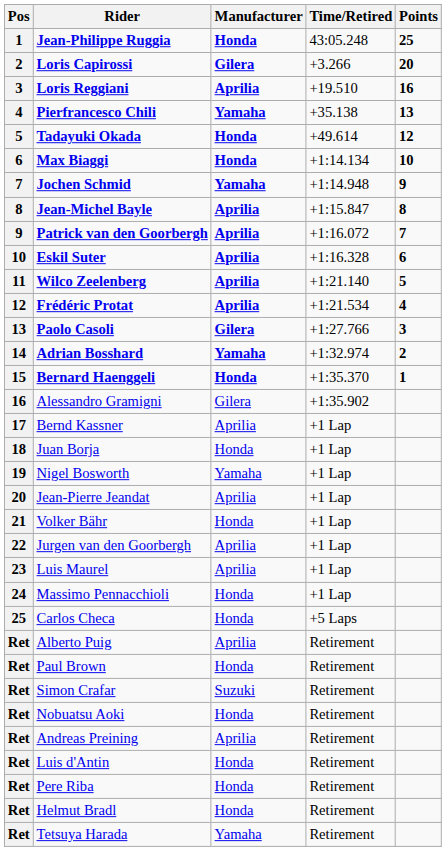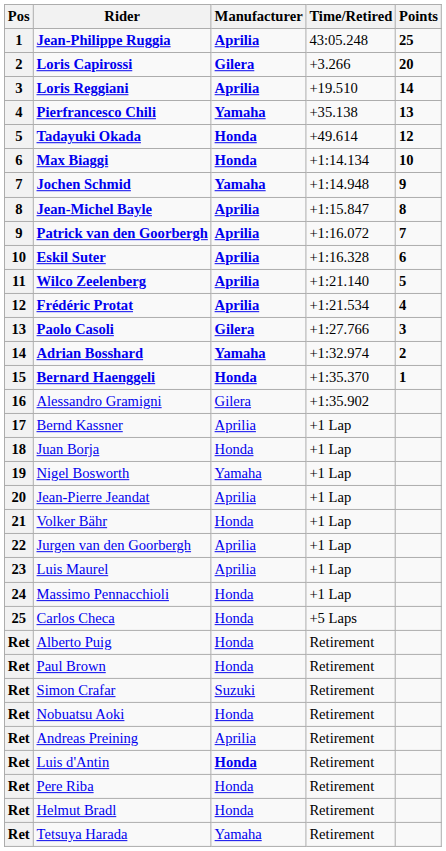 <table class="wikitable" style="font-size: 95%;">
 <tr>
 <th>Pos</th>
 <th>Rider</th>
 <th>Manufacturer</th>
 <th>Time/Retired</th>
 <th>Points</th>
 </tr>
 <tr>
 <th>1</th>
 <td> <strong><a href='#'>Jean-Philippe Ruggia</a></strong></td>
-<td><strong><a href='#'>Honda</a></strong></td>
+<td><strong><a href='#'>Aprilia</a></strong></td>
 <td>43:05.248</td>
 <td><strong>25</strong></td>
 </tr>
 <tr>
 <th>2</th>
 <td> <strong><a href='#'>Loris Capirossi</a></strong></td>
 <td><strong><a href='#'>Gilera</a></strong></td>
 <td>+3.266</td>
 <td><strong>20</strong></td>
 </tr>
 <tr>
 <th>3</th>
 <td> <strong><a href='#'>Loris Reggiani</a></strong></td>
 <td><strong><a href='#'>Aprilia</a></strong></td>
 <td>+19.510</td>
-<td><strong>16</strong></td>
+<td><strong>14</strong></td>
 </tr>
 <tr>
 <th>4</th>
 <td> <strong><a href='#'>Pierfrancesco Chili</a></strong></td>
 <td><strong><a href='#'>Yamaha</a></strong></td>
 <td>+35.138</td>
 <td><strong>13</strong></td>
 </tr>
 <tr>
 <th>5</th>
 <td> <strong><a href='#'>Tadayuki Okada</a></strong></td>
 <td><strong><a href='#'>Honda</a></strong></td>
 <td>+49.614</td>
 <td><strong>12</strong></td>
 </tr>
 <tr>
 <th>6</th>
 <td> <strong><a href='#'>Max Biaggi</a></strong></td>
 <td><strong><a href='#'>Honda</a></strong></td>
 <td>+1:14.134</td>
 <td><strong>10</strong></td>
 </tr>
 <tr>
 <th>7</th>
 <td> <strong><a href='#'>Jochen Schmid</a></strong></td>
 <td><strong><a href='#'>Yamaha</a></strong></td>
 <td>+1:14.948</td>
 <td><strong>9</strong></td>
 </tr>
 <tr>
 <th>8</th>
 <td> <strong><a href='#'>Jean-Michel Bayle</a></strong></td>
 <td><strong><a href='#'>Aprilia</a></strong></td>
 <td>+1:15.847</td>
 <td><strong>8</strong></td>
 </tr>
 <tr>
 <th>9</th>
 <td> <strong><a href='#'>Patrick van den Goorbergh</a></strong></td>
 <td><strong><a href='#'>Aprilia</a></strong></td>
 <td>+1:16.072</td>
 <td><strong>7</strong></td>
 </tr>
 <tr>
 <th>10</th>
 <td> <strong><a href='#'>Eskil Suter</a></strong></td>
 <td><strong><a href='#'>Aprilia</a></strong></td>
 <td>+1:16.328</td>
 <td><strong>6</strong></td>
 </tr>
 <tr>
 <th>11</th>
 <td> <strong><a href='#'>Wilco Zeelenberg</a></strong></td>
 <td><strong><a href='#'>Aprilia</a></strong></td>
 <td>+1:21.140</td>
 <td><strong>5</strong></td>
 </tr>
 <tr>
 <th>12</th>
 <td> <strong><a href='#'>Frédéric Protat</a></strong></td>
 <td><strong><a href='#'>Aprilia</a></strong></td>
 <td>+1:21.534</td>
 <td><strong>4</strong></td>
 </tr>
 <tr>
 <th>13</th>
 <td> <strong><a href='#'>Paolo Casoli</a></strong></td>
 <td><strong><a href='#'>Gilera</a></strong></td>
 <td>+1:27.766</td>
 <td><strong>3</strong></td>
 </tr>
 <tr>
 <th>14</th>
 <td> <strong><a href='#'>Adrian Bosshard</a></strong></td>
 <td><strong><a href='#'>Yamaha</a></strong></td>
 <td>+1:32.974</td>
 <td><strong>2</strong></td>
 </tr>
 <tr>
 <th>15</th>
 <td> <strong><a href='#'>Bernard Haenggeli</a></strong></td>
 <td><strong><a href='#'>Honda</a></strong></td>
 <td>+1:35.370</td>
 <td><strong>1</strong></td>
 </tr>
 <tr>
 <th>16</th>
 <td> <a href='#'>Alessandro Gramigni</a></td>
 <td><a href='#'>Gilera</a></td>
 <td>+1:35.902</td>
 <td></td>
 </tr>
 <tr>
 <th>17</th>
 <td> <a href='#'>Bernd Kassner</a></td>
 <td><a href='#'>Aprilia</a></td>
 <td>+1 Lap</td>
 <td></td>
 </tr>
 <tr>
 <th>18</th>
 <td> <a href='#'>Juan Borja</a></td>
 <td><a href='#'>Honda</a></td>
 <td>+1 Lap</td>
 <td></td>
 </tr>
 <tr>
 <th>19</th>
 <td> <a href='#'>Nigel Bosworth</a></td>
 <td><a href='#'>Yamaha</a></td>
 <td>+1 Lap</td>
 <td></td>
 </tr>
 <tr>
 <th>20</th>
 <td> <a href='#'>Jean-Pierre Jeandat</a></td>
 <td><a href='#'>Aprilia</a></td>
 <td>+1 Lap</td>
 <td></td>
 </tr>
 <tr>
 <th>21</th>
 <td> <a href='#'>Volker Bähr</a></td>
 <td><a href='#'>Honda</a></td>
 <td>+1 Lap</td>
 <td></td>
 </tr>
 <tr>
 <th>22</th>
 <td> <a href='#'>Jurgen van den Goorbergh</a></td>
 <td><a href='#'>Aprilia</a></td>
 <td>+1 Lap</td>
 <td></td>
 </tr>
 <tr>
 <th>23</th>
 <td> <a href='#'>Luis Maurel</a></td>
 <td><a href='#'>Aprilia</a></td>
 <td>+1 Lap</td>
 <td></td>
 </tr>
 <tr>
 <th>24</th>
 <td> <a href='#'>Massimo Pennacchioli</a></td>
 <td><a href='#'>Honda</a></td>
 <td>+1 Lap</td>
 <td></td>
 </tr>
 <tr>
 <th>25</th>
 <td> <a href='#'>Carlos Checa</a></td>
 <td><a href='#'>Honda</a></td>
 <td>+5 Laps</td>
 </tr>
 <tr>
 <th>Ret</th>
 <td> <a href='#'>Alberto Puig</a></td>
-<td><a href='#'>Aprilia</a></td>
+<td><a href='#'>Honda</a></td>
 <td>Retirement</td>
 <td></td>
 </tr>
 <tr>
 <th>Ret</th>
 <td> <a href='#'>Paul Brown</a></td>
 <td><a href='#'>Honda</a></td>
 <td>Retirement</td>
 <td></td>
 </tr>
 <tr>
 <th>Ret</th>
 <td> <a href='#'>Simon Crafar</a></td>
 <td><a href='#'>Suzuki</a></td>
 <td>Retirement</td>
 <td></td>
 </tr>
 <tr>
 <th>Ret</th>
 <td> <a href='#'>Nobuatsu Aoki</a></td>
 <td><a href='#'>Honda</a></td>
 <td>Retirement</td>
 <td></td>
 </tr>
 <tr>
 <th>Ret</th>
 <td> <a href='#'>Andreas Preining</a></td>
 <td><a href='#'>Aprilia</a></td>
 <td>Retirement</td>
 <td></td>
 </tr>
 <tr>
 <th>Ret</th>
 <td> <a href='#'>Luis d'Antin</a></td>
-<td><a href='#'>Honda</a></td>
+<td><strong><a href='#'>Honda</a></strong></td>
 <td>Retirement</td>
 <td></td>
 </tr>
 <tr>
 <th>Ret</th>
 <td> <a href='#'>Pere Riba</a></td>
 <td><a href='#'>Honda</a></td>
 <td>Retirement</td>
 <td></td>
 </tr>
 <tr>
 <th>Ret</th>
 <td> <a href='#'>Helmut Bradl</a></td>
 <td><a href='#'>Honda</a></td>
 <td>Retirement</td>
 <td></td>
 </tr>
 <tr>
 <th>Ret</th>
 <td> <a href='#'>Tetsuya Harada</a></td>
 <td><a href='#'>Yamaha</a></td>
 <td>Retirement</td>
 <td></td>
 </tr>
 </table>
